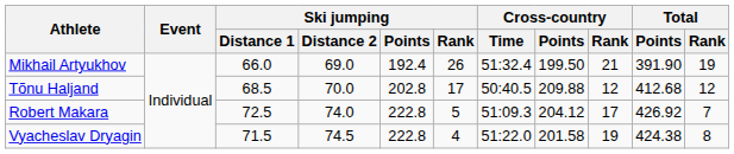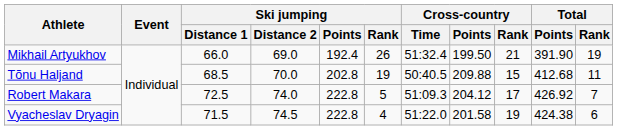 <table class="wikitable" style="font-size:90%">
 <tr>
 <th rowspan="2">Athlete</th>
 <th rowspan="2">Event</th>
 <th colspan="4">Ski jumping</th>
 <th colspan="3">Cross-country</th>
 <th colspan="2">Total</th>
 </tr>
 <tr>
 <th>Distance 1</th>
 <th>Distance 2</th>
 <th>Points</th>
 <th>Rank</th>
 <th>Time</th>
 <th>Points</th>
 <th>Rank</th>
 <th>Points</th>
 <th>Rank</th>
 </tr>
 <tr>
 <td><a href='#'>Mikhail Artyukhov</a></td>
 <td rowspan="4">Individual</td>
 <td align="center">66.0</td>
 <td align="center">69.0</td>
 <td align="center">192.4</td>
 <td align="center">26</td>
 <td align="center">51:32.4</td>
 <td align="center">199.50</td>
 <td align="center">21</td>
 <td align="center">391.90</td>
 <td align="center">19</td>
 </tr>
 <tr>
 <td><a href='#'>Tõnu Haljand</a></td>
 <td align="center">68.5</td>
 <td align="center">70.0</td>
 <td align="center">202.8</td>
-<td align="center">17</td>
+<td align="center">19</td>
 <td align="center">50:40.5</td>
 <td align="center">209.88</td>
-<td align="center">12</td>
+<td align="center">15</td>
 <td align="center">412.68</td>
-<td align="center">12</td>
+<td align="center">11</td>
 </tr>
 <tr>
 <td><a href='#'>Robert Makara</a></td>
 <td align="center">72.5</td>
 <td align="center">74.0</td>
 <td align="center">222.8</td>
 <td align="center">5</td>
 <td align="center">51:09.3</td>
 <td align="center">204.12</td>
 <td align="center">17</td>
 <td align="center">426.92</td>
 <td align="center">7</td>
 </tr>
 <tr>
 <td><a href='#'>Vyacheslav Dryagin</a></td>
 <td align="center">71.5</td>
 <td align="center">74.5</td>
 <td align="center">222.8</td>
 <td align="center">4</td>
 <td align="center">51:22.0</td>
 <td align="center">201.58</td>
 <td align="center">19</td>
 <td align="center">424.38</td>
-<td align="center">8</td>
+<td align="center">6</td>
 </tr>
 </table>
